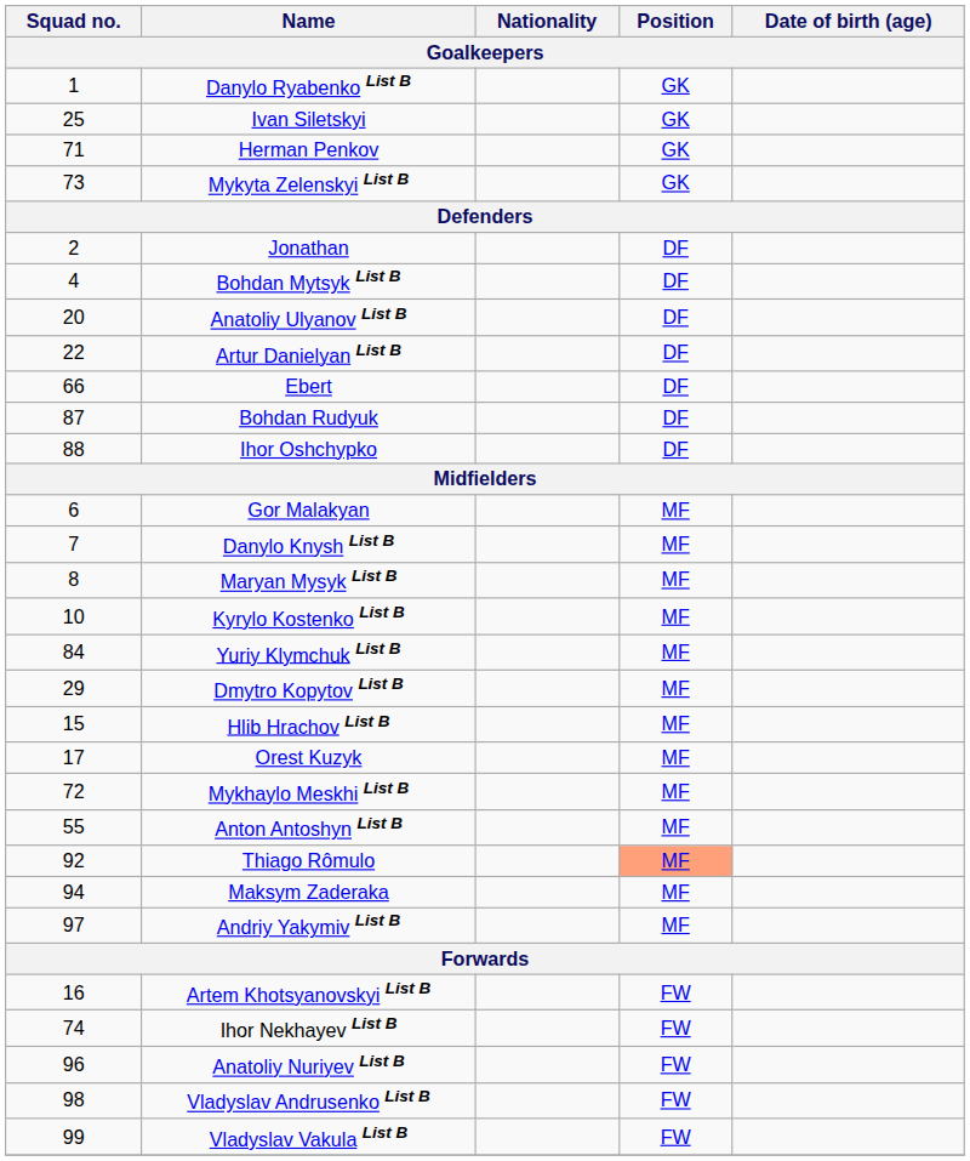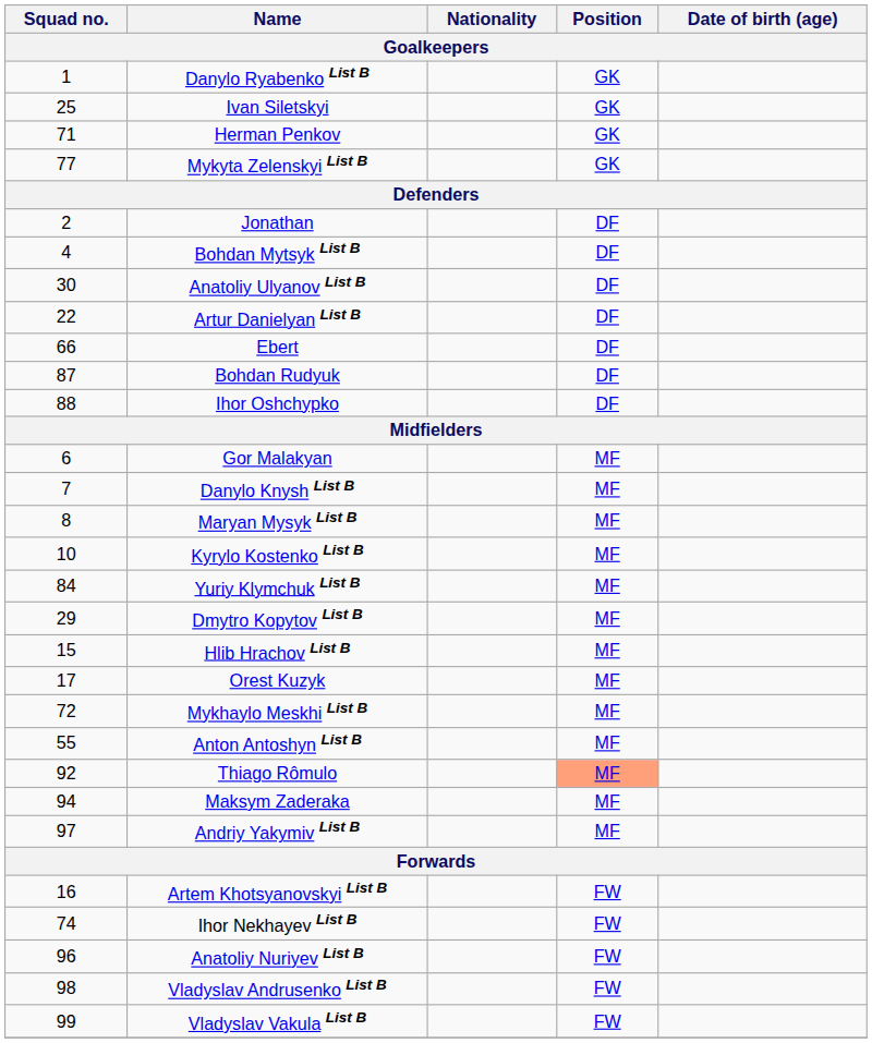 <table class="wikitable" style="text-align:center; font-size:90%; width:80%">
 <tr>
 <th style="background:#white; color:#0B0B61; text-align:center">Squad no.</th>
 <th style="background:#white; color:#0B0B61; text-align:center">Name</th>
 <th style="background:#white; color:#0B0B61; text-align:center">Nationality</th>
 <th style="background:#white; color:#0B0B61; text-align:center">Position</th>
 <th style="background:#white; color:#0B0B61; text-align:center">Date of birth (age)</th>
 </tr>
 <tr>
 <th colspan="6" style="background:#white; color:#0B0B61; text-align:center">Goalkeepers</th>
 </tr>
 <tr>
 <td>1</td>
 <td><a href='#'>Danylo Ryabenko</a> <sup><strong><em>List B</em></strong></sup></td>
 <td></td>
 <td><a href='#'>GK</a></td>
 <td></td>
 </tr>
 <tr>
 <td>25</td>
 <td><a href='#'>Ivan Siletskyi</a></td>
 <td></td>
 <td><a href='#'>GK</a></td>
 <td></td>
 </tr>
 <tr>
 <td>71</td>
 <td><a href='#'>Herman Penkov</a></td>
 <td></td>
 <td><a href='#'>GK</a></td>
 <td></td>
 </tr>
 <tr>
-<td>73</td>
+<td>77</td>
 <td><a href='#'>Mykyta Zelenskyi</a> <sup><strong><em>List B</em></strong></sup></td>
 <td></td>
 <td><a href='#'>GK</a></td>
 <td></td>
 </tr>
 <tr>
 <th colspan="6" style="background:#white; color:#0B0B61; text-align:center">Defenders</th>
 </tr>
 <tr>
 <td>2</td>
 <td><a href='#'>Jonathan</a></td>
 <td></td>
 <td><a href='#'>DF</a></td>
 <td></td>
 </tr>
 <tr>
 <td>4</td>
 <td><a href='#'>Bohdan Mytsyk</a> <sup><strong><em>List B</em></strong></sup></td>
 <td></td>
 <td><a href='#'>DF</a></td>
 <td></td>
 </tr>
 <tr>
-<td>20</td>
+<td>30</td>
 <td><a href='#'>Anatoliy Ulyanov</a> <sup><strong><em>List B</em></strong></sup></td>
 <td></td>
 <td><a href='#'>DF</a></td>
 <td></td>
 </tr>
 <tr>
 <td>22</td>
 <td><a href='#'>Artur Danielyan</a> <sup><strong><em>List B</em></strong></sup></td>
 <td></td>
 <td><a href='#'>DF</a></td>
 <td></td>
 </tr>
 <tr>
 <td>66</td>
 <td><a href='#'>Ebert</a></td>
 <td></td>
 <td><a href='#'>DF</a></td>
 <td></td>
 </tr>
 <tr>
 <td>87</td>
 <td><a href='#'>Bohdan Rudyuk</a></td>
 <td></td>
 <td><a href='#'>DF</a></td>
 <td></td>
 </tr>
 <tr>
 <td>88</td>
 <td><a href='#'>Ihor Oshchypko</a></td>
 <td></td>
 <td><a href='#'>DF</a></td>
 <td></td>
 </tr>
 <tr>
 <th colspan="6" style="background:#white; color:#0B0B61; text-align:center">Midfielders</th>
 </tr>
 <tr>
 <td>6</td>
 <td><a href='#'>Gor Malakyan</a></td>
 <td></td>
 <td><a href='#'>MF</a></td>
 <td></td>
 </tr>
 <tr>
 <td>7</td>
 <td><a href='#'>Danylo Knysh</a> <sup><strong><em>List B</em></strong></sup></td>
 <td></td>
 <td><a href='#'>MF</a></td>
 <td></td>
 </tr>
 <tr>
 <td>8</td>
 <td><a href='#'>Maryan Mysyk</a> <sup><strong><em>List B</em></strong></sup></td>
 <td></td>
 <td><a href='#'>MF</a></td>
 <td></td>
 </tr>
 <tr>
 <td>10</td>
 <td><a href='#'>Kyrylo Kostenko</a> <sup><strong><em>List B</em></strong></sup></td>
 <td></td>
 <td><a href='#'>MF</a></td>
 <td></td>
 </tr>
 <tr>
 <td>84</td>
 <td><a href='#'>Yuriy Klymchuk</a> <sup><strong><em>List B</em></strong></sup></td>
 <td></td>
 <td><a href='#'>MF</a></td>
 <td></td>
 </tr>
 <tr>
 <td>29</td>
 <td><a href='#'>Dmytro Kopytov</a> <sup><strong><em>List B</em></strong></sup></td>
 <td></td>
 <td><a href='#'>MF</a></td>
 <td></td>
 </tr>
 <tr>
 <td>15</td>
 <td><a href='#'>Hlib Hrachov</a> <sup><strong><em>List B</em></strong></sup></td>
 <td></td>
 <td><a href='#'>MF</a></td>
 <td></td>
 </tr>
 <tr>
 <td>17</td>
 <td><a href='#'>Orest Kuzyk</a></td>
 <td></td>
 <td><a href='#'>MF</a></td>
 <td></td>
 </tr>
 <tr>
 <td>72</td>
 <td><a href='#'>Mykhaylo Meskhi</a> <sup><strong><em>List B</em></strong></sup></td>
 <td></td>
 <td><a href='#'>MF</a></td>
 <td></td>
 </tr>
 <tr>
 <td>55</td>
 <td><a href='#'>Anton Antoshyn</a> <sup><strong><em>List B</em></strong></sup></td>
 <td></td>
 <td><a href='#'>MF</a></td>
 <td></td>
 </tr>
 <tr>
 <td>92</td>
 <td><a href='#'>Thiago Rômulo</a></td>
 <td></td>
 <td style="background: lightsalmon;"><a href='#'>MF</a></td>
 <td></td>
 </tr>
 <tr>
 <td>94</td>
 <td><a href='#'>Maksym Zaderaka</a></td>
 <td></td>
 <td><a href='#'>MF</a></td>
 <td></td>
 </tr>
 <tr>
 <td>97</td>
 <td><a href='#'>Andriy Yakymiv</a> <sup><strong><em>List B</em></strong></sup></td>
 <td></td>
 <td><a href='#'>MF</a></td>
 <td></td>
 </tr>
 <tr>
 <th colspan="7" style="background:#white; color:#0B0B61; text-align:center">Forwards</th>
 </tr>
 <tr>
 <td>16</td>
 <td><a href='#'>Artem Khotsyanovskyi</a> <sup><strong><em>List B</em></strong></sup></td>
 <td></td>
 <td><a href='#'>FW</a></td>
 <td></td>
 </tr>
 <tr>
 <td>74</td>
 <td>Ihor Nekhayev <sup><strong><em>List B</em></strong></sup></td>
 <td></td>
 <td><a href='#'>FW</a></td>
 <td></td>
 </tr>
 <tr>
 <td>96</td>
 <td><a href='#'>Anatoliy Nuriyev</a> <sup><strong><em>List B</em></strong></sup></td>
 <td></td>
 <td><a href='#'>FW</a></td>
 <td></td>
 </tr>
 <tr>
 <td>98</td>
 <td><a href='#'>Vladyslav Andrusenko</a> <sup><strong><em>List B</em></strong></sup></td>
 <td></td>
 <td><a href='#'>FW</a></td>
 <td></td>
 </tr>
 <tr>
 <td>99</td>
 <td><a href='#'>Vladyslav Vakula</a> <sup><strong><em>List B</em></strong></sup></td>
 <td></td>
 <td><a href='#'>FW</a></td>
 <td></td>
 </tr>
 <tr>
 </tr>
 </table>
